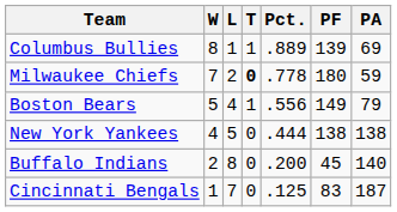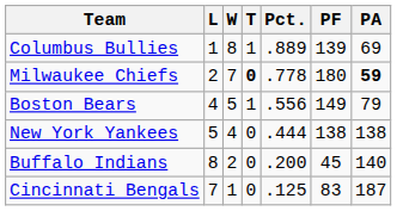 <table class="wikitable">
 <tr>
 <th>Team</th>
+<th>L</th>
 <th>W</th>
-<th>L</th>
 <th>T</th>
 <th>Pct.</th>
 <th>PF</th>
 <th>PA</th>
 </tr>
 <tr align="center">
 <td align="left"><a href='#'>Columbus Bullies</a></td>
+<td>1</td>
 <td>8</td>
-<td>1</td>
 <td>1</td>
 <td>.889</td>
 <td>139</td>
 <td>69</td>
 </tr>
 <tr align="center">
 <td align="left"><a href='#'>Milwaukee Chiefs</a></td>
+<td>2</td>
 <td>7</td>
-<td>2</td>
 <td><strong>0</strong></td>
 <td>.778</td>
 <td>180</td>
-<td>59</td>
+<td><strong>59</strong></td>
 </tr>
 <tr align="center">
 <td align="left"><a href='#'>Boston Bears</a></td>
+<td>4</td>
 <td>5</td>
-<td>4</td>
 <td>1</td>
 <td>.556</td>
 <td>149</td>
 <td>79</td>
 </tr>
 <tr align="center">
 <td align="left"><a href='#'>New York Yankees</a></td>
+<td>5</td>
 <td>4</td>
-<td>5</td>
 <td>0</td>
 <td>.444</td>
 <td>138</td>
 <td>138</td>
 </tr>
 <tr align="center">
 <td align="left"><a href='#'>Buffalo Indians</a></td>
+<td>8</td>
 <td>2</td>
-<td>8</td>
 <td>0</td>
 <td>.200</td>
 <td>45</td>
 <td>140</td>
 </tr>
 <tr align="center">
 <td align="left"><a href='#'>Cincinnati Bengals</a></td>
+<td>7</td>
 <td>1</td>
-<td>7</td>
 <td>0</td>
 <td>.125</td>
 <td>83</td>
 <td>187</td>
 </tr>
 </table>
